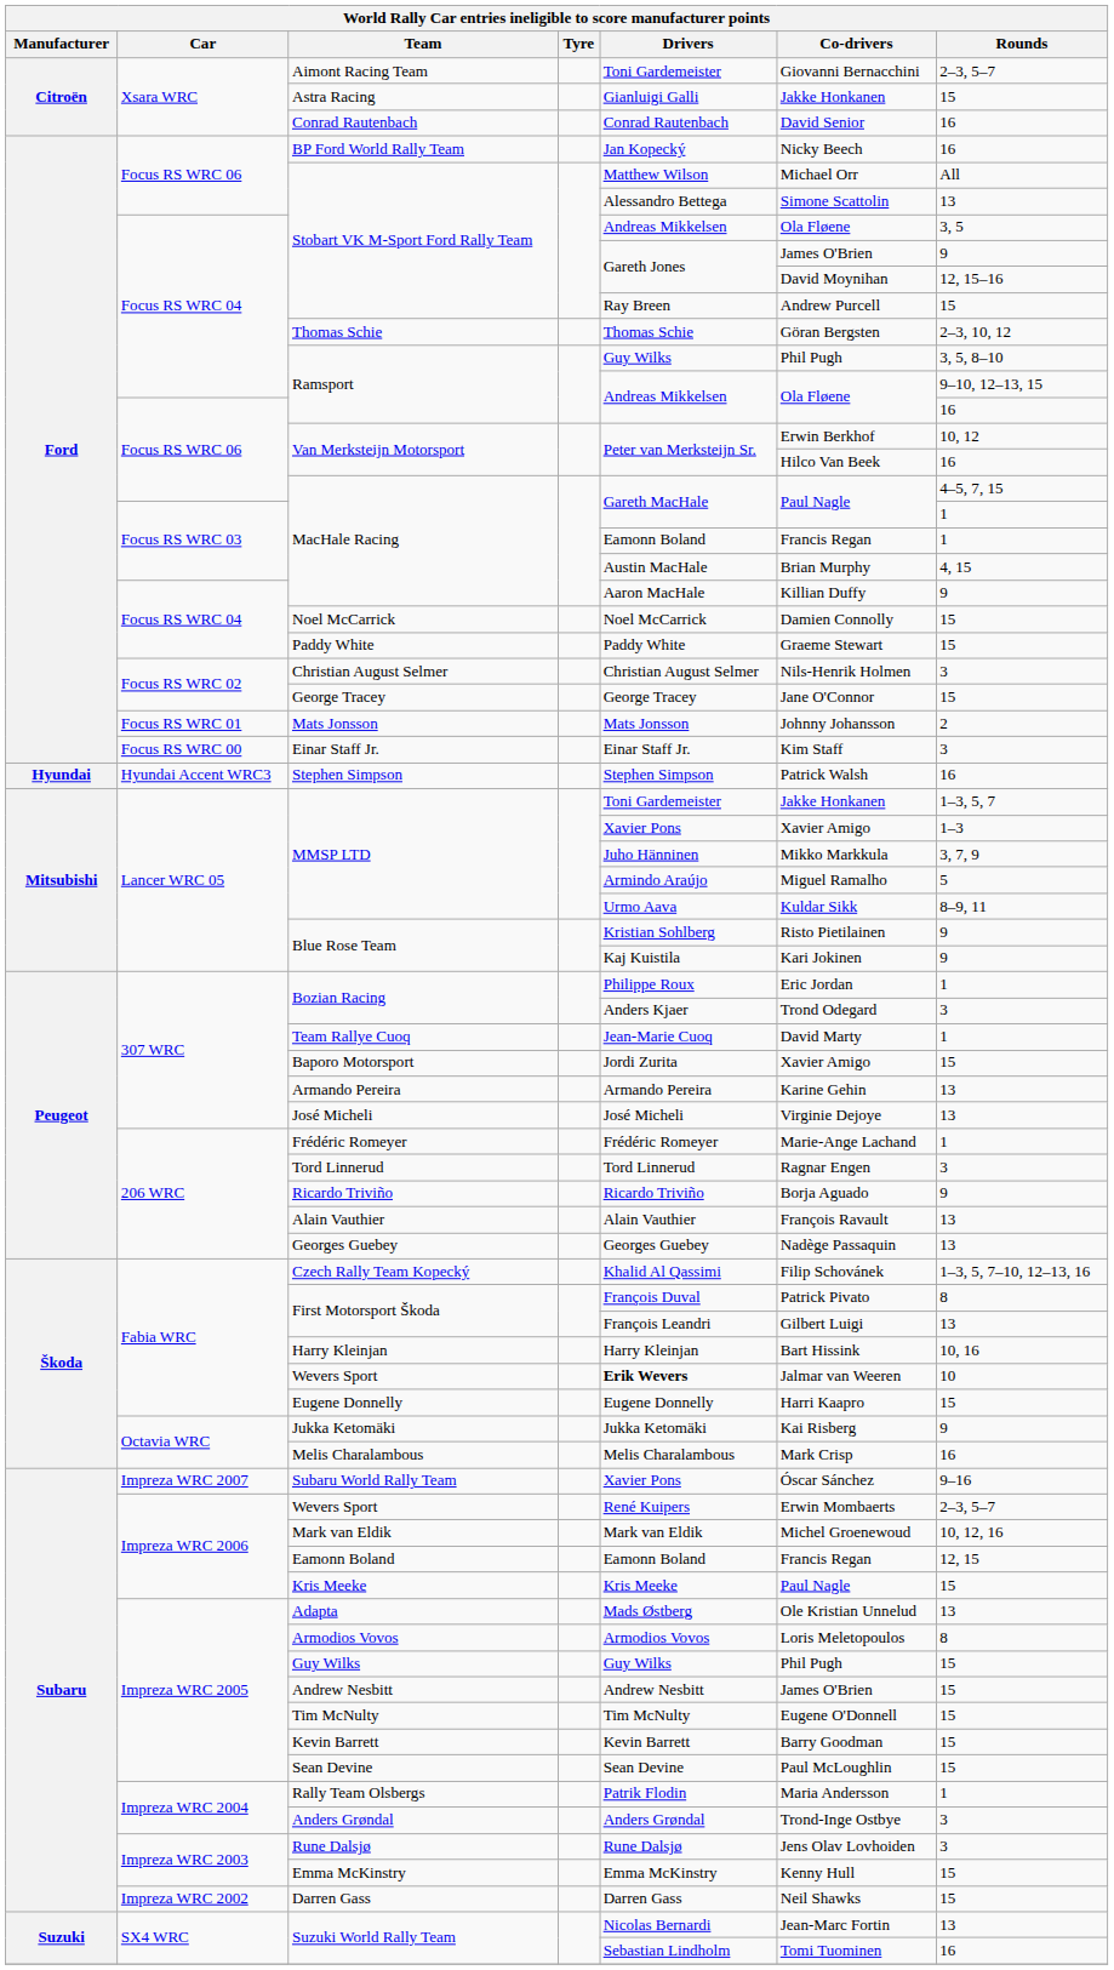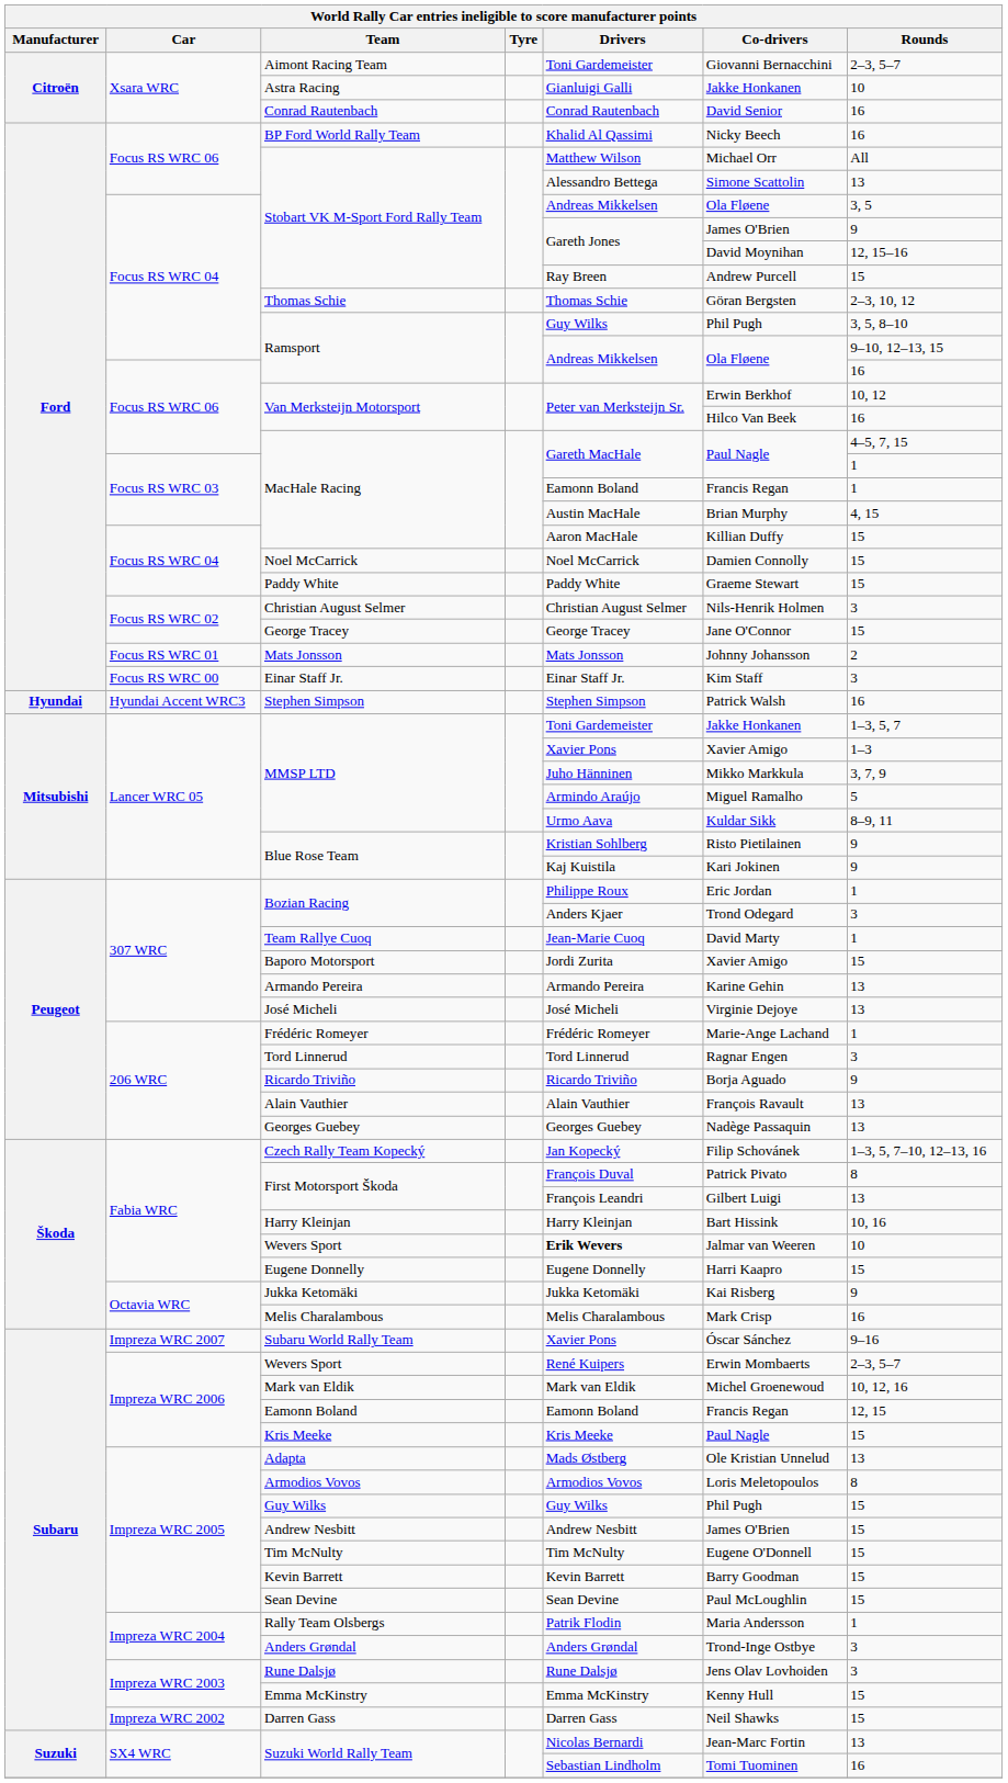 <table class="wikitable" width=75% style="font-size: 85%; max-width: 950px">
 <tr>
 <th colspan=7>World Rally Car entries ineligible to score manufacturer points</th>
 </tr>
 <tr>
 <th>Manufacturer</th>
 <th>Car</th>
 <th>Team</th>
 <th>Tyre</th>
 <th>Drivers</th>
 <th>Co-drivers</th>
 <th>Rounds</th>
 </tr>
 <tr>
 <th rowspan=3><a href='#'>Citroën</a></th>
 <td rowspan=3 nowrap><a href='#'>Xsara WRC</a></td>
 <td> Aimont Racing Team</td>
 <td align="center"></td>
 <td> <a href='#'>Toni Gardemeister</a></td>
 <td nowrap> Giovanni Bernacchini</td>
 <td>2–3, 5–7</td>
 </tr>
 <tr>
 <td> Astra Racing</td>
 <td align="center"></td>
 <td> <a href='#'>Gianluigi Galli</a></td>
 <td> <a href='#'>Jakke Honkanen</a></td>
-<td>15</td>
+<td>10</td>
 </tr>
 <tr>
 <td> <a href='#'>Conrad Rautenbach</a></td>
 <td align="center"></td>
 <td> <a href='#'>Conrad Rautenbach</a></td>
 <td> <a href='#'>David Senior</a></td>
 <td>16</td>
 </tr>
 <tr>
 <th rowspan=24><a href='#'>Ford</a></th>
 <td rowspan=3 nowrap><a href='#'>Focus RS WRC 06</a></td>
 <td nowrap> <a href='#'>BP Ford World Rally Team</a></td>
 <td align="center"></td>
-<td> <a href='#'>Jan Kopecký</a></td>
+<td nowrap> <a href='#'>Khalid Al Qassimi</a></td>
 <td> Nicky Beech</td>
 <td>16</td>
 </tr>
 <tr>
 <td rowspan=6 nowrap> <a href='#'>Stobart VK M-Sport Ford Rally Team</a></td>
 <td rowspan=6 align="center"></td>
 <td> <a href='#'>Matthew Wilson</a></td>
 <td> Michael Orr</td>
 <td>All</td>
 </tr>
 <tr>
 <td> Alessandro Bettega</td>
 <td> <a href='#'>Simone Scattolin</a></td>
 <td>13</td>
 </tr>
 <tr>
 <td rowspan=7><a href='#'>Focus RS WRC 04</a></td>
 <td> <a href='#'>Andreas Mikkelsen</a></td>
 <td> <a href='#'>Ola Fløene</a></td>
 <td>3, 5</td>
 </tr>
 <tr>
 <td rowspan=2> Gareth Jones</td>
 <td> James O'Brien</td>
 <td>9</td>
 </tr>
 <tr>
 <td> David Moynihan</td>
 <td>12, 15–16</td>
 </tr>
 <tr>
 <td> Ray Breen</td>
 <td> Andrew Purcell</td>
 <td>15</td>
 </tr>
 <tr>
 <td> <a href='#'>Thomas Schie</a></td>
 <td align="center"></td>
 <td> <a href='#'>Thomas Schie</a></td>
 <td> Göran Bergsten</td>
 <td>2–3, 10, 12</td>
 </tr>
 <tr>
 <td rowspan=3> Ramsport</td>
 <td rowspan=3 align="center"></td>
 <td> <a href='#'>Guy Wilks</a></td>
 <td> Phil Pugh</td>
 <td>3, 5, 8–10</td>
 </tr>
 <tr>
 <td rowspan=2> <a href='#'>Andreas Mikkelsen</a></td>
 <td rowspan=2> <a href='#'>Ola Fløene</a></td>
 <td nowrap>9–10, 12–13, 15</td>
 </tr>
 <tr>
 <td rowspan=4><a href='#'>Focus RS WRC 06</a></td>
 <td>16</td>
 </tr>
 <tr>
 <td rowspan=2> <a href='#'>Van Merksteijn Motorsport</a></td>
 <td rowspan=2 align="center"></td>
 <td rowspan=2 nowrap> <a href='#'>Peter van Merksteijn Sr.</a></td>
 <td> Erwin Berkhof</td>
 <td>10, 12</td>
 </tr>
 <tr>
 <td> Hilco Van Beek</td>
 <td>16</td>
 </tr>
 <tr>
 <td rowspan=5> MacHale Racing</td>
 <td rowspan=5 align="center"></td>
 <td rowspan=2> <a href='#'>Gareth MacHale</a></td>
 <td rowspan=2> <a href='#'>Paul Nagle</a></td>
 <td>4–5, 7, 15</td>
 </tr>
 <tr>
 <td rowspan=3><a href='#'>Focus RS WRC 03</a></td>
 <td>1</td>
 </tr>
 <tr>
 <td> Eamonn Boland</td>
 <td> Francis Regan</td>
 <td>1</td>
 </tr>
 <tr>
 <td> Austin MacHale</td>
 <td> Brian Murphy</td>
 <td>4, 15</td>
 </tr>
 <tr>
 <td rowspan=3><a href='#'>Focus RS WRC 04</a></td>
 <td> Aaron MacHale</td>
 <td> Killian Duffy</td>
-<td>9</td>
+<td>15</td>
 </tr>
 <tr>
 <td> Noel McCarrick</td>
 <td align="center"></td>
 <td> Noel McCarrick</td>
 <td> Damien Connolly</td>
 <td>15</td>
 </tr>
 <tr>
 <td> Paddy White</td>
 <td align="center"></td>
 <td> Paddy White</td>
 <td> Graeme Stewart</td>
 <td>15</td>
 </tr>
 <tr>
 <td rowspan=2><a href='#'>Focus RS WRC 02</a></td>
 <td nowrap> Christian August Selmer</td>
 <td align="center"></td>
 <td nowrap> Christian August Selmer</td>
 <td nowrap> Nils-Henrik Holmen</td>
 <td>3</td>
 </tr>
 <tr>
 <td> George Tracey</td>
 <td align="center"></td>
 <td> George Tracey</td>
 <td> Jane O'Connor</td>
 <td>15</td>
 </tr>
 <tr>
 <td><a href='#'>Focus RS WRC 01</a></td>
 <td> <a href='#'>Mats Jonsson</a></td>
 <td align="center"></td>
 <td> <a href='#'>Mats Jonsson</a></td>
 <td> Johnny Johansson</td>
 <td>2</td>
 </tr>
 <tr>
 <td><a href='#'>Focus RS WRC 00</a></td>
 <td> Einar Staff Jr.</td>
 <td align="center"></td>
 <td> Einar Staff Jr.</td>
 <td> Kim Staff</td>
 <td>3</td>
 </tr>
 <tr>
 <th><a href='#'>Hyundai</a></th>
 <td nowrap><a href='#'>Hyundai Accent WRC3</a></td>
 <td> <a href='#'>Stephen Simpson</a></td>
 <td align="center"></td>
 <td> <a href='#'>Stephen Simpson</a></td>
 <td> Patrick Walsh</td>
 <td>16</td>
 </tr>
 <tr>
 <th rowspan=7><a href='#'>Mitsubishi</a></th>
 <td rowspan=7><a href='#'>Lancer WRC 05</a></td>
 <td rowspan=5> <a href='#'>MMSP LTD</a></td>
 <td rowspan=5 align="center"></td>
 <td> <a href='#'>Toni Gardemeister</a></td>
 <td> <a href='#'>Jakke Honkanen</a></td>
 <td>1–3, 5, 7</td>
 </tr>
 <tr>
 <td> <a href='#'>Xavier Pons</a></td>
 <td> Xavier Amigo</td>
 <td>1–3</td>
 </tr>
 <tr>
 <td> <a href='#'>Juho Hänninen</a></td>
 <td> Mikko Markkula</td>
 <td>3, 7, 9</td>
 </tr>
 <tr>
 <td> <a href='#'>Armindo Araújo</a></td>
 <td> Miguel Ramalho</td>
 <td>5</td>
 </tr>
 <tr>
 <td> <a href='#'>Urmo Aava</a></td>
 <td> <a href='#'>Kuldar Sikk</a></td>
 <td>8–9, 11</td>
 </tr>
 <tr>
 <td rowspan=2> Blue Rose Team</td>
 <td rowspan=2 align="center"></td>
 <td> <a href='#'>Kristian Sohlberg</a></td>
 <td> Risto Pietilainen</td>
 <td>9</td>
 </tr>
 <tr>
 <td> Kaj Kuistila</td>
 <td> Kari Jokinen</td>
 <td>9</td>
 </tr>
 <tr>
 <th rowspan=11><a href='#'>Peugeot</a></th>
 <td rowspan=6><a href='#'>307 WRC</a></td>
 <td rowspan=2> <a href='#'>Bozian Racing</a></td>
 <td rowspan=2 align="center"></td>
 <td> <a href='#'>Philippe Roux</a></td>
 <td> Eric Jordan</td>
 <td>1</td>
 </tr>
 <tr>
 <td> Anders Kjaer</td>
 <td> Trond Odegard</td>
 <td>3</td>
 </tr>
 <tr>
 <td> <a href='#'>Team Rallye Cuoq</a></td>
 <td align="center"></td>
 <td> <a href='#'>Jean-Marie Cuoq</a></td>
 <td> David Marty</td>
 <td>1</td>
 </tr>
 <tr>
 <td> Baporo Motorsport</td>
 <td align="center"></td>
 <td> Jordi Zurita</td>
 <td> Xavier Amigo</td>
 <td>15</td>
 </tr>
 <tr>
 <td> Armando Pereira</td>
 <td align="center"></td>
 <td> Armando Pereira</td>
 <td> Karine Gehin</td>
 <td>13</td>
 </tr>
 <tr>
 <td> José Micheli</td>
 <td align="center"></td>
 <td> José Micheli</td>
 <td> Virginie Dejoye</td>
 <td>13</td>
 </tr>
 <tr>
 <td rowspan=5><a href='#'>206 WRC</a></td>
 <td> Frédéric Romeyer</td>
 <td align="center"></td>
 <td> Frédéric Romeyer</td>
 <td nowrap> Marie-Ange Lachand</td>
 <td>1</td>
 </tr>
 <tr>
 <td> Tord Linnerud</td>
 <td align="center"></td>
 <td> Tord Linnerud</td>
 <td> Ragnar Engen</td>
 <td>3</td>
 </tr>
 <tr>
 <td> <a href='#'>Ricardo Triviño</a></td>
 <td align="center"></td>
 <td> <a href='#'>Ricardo Triviño</a></td>
 <td> Borja Aguado</td>
 <td>9</td>
 </tr>
 <tr>
 <td> Alain Vauthier</td>
 <td align="center"></td>
 <td> Alain Vauthier</td>
 <td> François Ravault</td>
 <td>13</td>
 </tr>
 <tr>
 <td> Georges Guebey</td>
 <td align="center"></td>
 <td> Georges Guebey</td>
 <td> Nadège Passaquin</td>
 <td>13</td>
 </tr>
 <tr>
 <th rowspan=8><a href='#'>Škoda</a></th>
 <td rowspan=6><a href='#'>Fabia WRC</a></td>
 <td> <a href='#'>Czech Rally Team Kopecký</a></td>
 <td align="center"></td>
-<td nowrap> <a href='#'>Khalid Al Qassimi</a></td>
+<td> <a href='#'>Jan Kopecký</a></td>
 <td> Filip Schovánek</td>
 <td nowrap>1–3, 5, 7–10, 12–13, 16</td>
 </tr>
 <tr>
 <td rowspan=2> First Motorsport Škoda</td>
 <td align="center" rowspan=2></td>
 <td> <a href='#'>François Duval</a></td>
 <td> Patrick Pivato</td>
 <td>8</td>
 </tr>
 <tr>
 <td> François Leandri</td>
 <td> Gilbert Luigi</td>
 <td>13</td>
 </tr>
 <tr>
 <td> Harry Kleinjan</td>
 <td align="center"></td>
 <td> Harry Kleinjan</td>
 <td> Bart Hissink</td>
 <td>10, 16</td>
 </tr>
 <tr>
 <td> Wevers Sport</td>
 <td align="center"></td>
 <td><strong> Erik Wevers</strong></td>
 <td> Jalmar van Weeren</td>
 <td>10</td>
 </tr>
 <tr>
 <td> Eugene Donnelly</td>
 <td align="center"></td>
 <td> Eugene Donnelly</td>
 <td> Harri Kaapro</td>
 <td>15</td>
 </tr>
 <tr>
 <td rowspan=2><a href='#'>Octavia WRC</a></td>
 <td> Jukka Ketomäki</td>
 <td align="center"></td>
 <td> Jukka Ketomäki</td>
 <td> Kai Risberg</td>
 <td>9</td>
 </tr>
 <tr>
 <td> Melis Charalambous</td>
 <td align="center"></td>
 <td> Melis Charalambous</td>
 <td> Mark Crisp</td>
 <td>16</td>
 </tr>
 <tr>
 <th rowspan=17><a href='#'>Subaru</a></th>
 <td><a href='#'>Impreza WRC 2007</a></td>
 <td> <a href='#'>Subaru World Rally Team</a></td>
 <td align="center"></td>
 <td> <a href='#'>Xavier Pons</a></td>
 <td> Óscar Sánchez</td>
 <td>9–16</td>
 </tr>
 <tr>
 <td rowspan=4><a href='#'>Impreza WRC 2006</a></td>
 <td> Wevers Sport</td>
 <td align="center"></td>
 <td> <a href='#'>René Kuipers</a></td>
 <td> Erwin Mombaerts</td>
 <td>2–3, 5–7</td>
 </tr>
 <tr>
 <td> Mark van Eldik</td>
 <td align="center"></td>
 <td> Mark van Eldik</td>
 <td> Michel Groenewoud</td>
 <td>10, 12, 16</td>
 </tr>
 <tr>
 <td> Eamonn Boland</td>
 <td align="center"></td>
 <td> Eamonn Boland</td>
 <td> Francis Regan</td>
 <td>12, 15</td>
 </tr>
 <tr>
 <td> <a href='#'>Kris Meeke</a></td>
 <td align="center"></td>
 <td> <a href='#'>Kris Meeke</a></td>
 <td> <a href='#'>Paul Nagle</a></td>
 <td>15</td>
 </tr>
 <tr>
 <td rowspan=7 nowrap><a href='#'>Impreza WRC 2005</a></td>
 <td> <a href='#'>Adapta</a></td>
 <td align="center"></td>
 <td> <a href='#'>Mads Østberg</a></td>
 <td> Ole Kristian Unnelud</td>
 <td>13</td>
 </tr>
 <tr>
 <td> <a href='#'>Armodios Vovos</a></td>
 <td align="center"></td>
 <td> <a href='#'>Armodios Vovos</a></td>
 <td> Loris Meletopoulos</td>
 <td>8</td>
 </tr>
 <tr>
 <td> <a href='#'>Guy Wilks</a></td>
 <td align="center"></td>
 <td> <a href='#'>Guy Wilks</a></td>
 <td> Phil Pugh</td>
 <td>15</td>
 </tr>
 <tr>
 <td> Andrew Nesbitt</td>
 <td align="center"></td>
 <td> Andrew Nesbitt</td>
 <td> James O'Brien</td>
 <td>15</td>
 </tr>
 <tr>
 <td> Tim McNulty</td>
 <td align="center"></td>
 <td> Tim McNulty</td>
 <td> Eugene O'Donnell</td>
 <td>15</td>
 </tr>
 <tr>
 <td> Kevin Barrett</td>
 <td align="center"></td>
 <td> Kevin Barrett</td>
 <td> Barry Goodman</td>
 <td>15</td>
 </tr>
 <tr>
 <td> Sean Devine</td>
 <td align="center"></td>
 <td> Sean Devine</td>
 <td> Paul McLoughlin</td>
 <td>15</td>
 </tr>
 <tr>
 <td rowspan=2><a href='#'>Impreza WRC 2004</a></td>
 <td> Rally Team Olsbergs</td>
 <td align="center"></td>
 <td> <a href='#'>Patrik Flodin</a></td>
 <td> Maria Andersson</td>
 <td>1</td>
 </tr>
 <tr>
 <td> <a href='#'>Anders Grøndal</a></td>
 <td align="center"></td>
 <td> <a href='#'>Anders Grøndal</a></td>
 <td> Trond-Inge Ostbye</td>
 <td>3</td>
 </tr>
 <tr>
 <td rowspan=2><a href='#'>Impreza WRC 2003</a></td>
 <td> <a href='#'>Rune Dalsjø</a></td>
 <td align="center"></td>
 <td> <a href='#'>Rune Dalsjø</a></td>
 <td nowrap> Jens Olav Lovhoiden</td>
 <td>3</td>
 </tr>
 <tr>
 <td> Emma McKinstry</td>
 <td align="center"></td>
 <td> Emma McKinstry</td>
 <td> Kenny Hull</td>
 <td>15</td>
 </tr>
 <tr>
 <td><a href='#'>Impreza WRC 2002</a></td>
 <td> Darren Gass</td>
 <td align="center"></td>
 <td> Darren Gass</td>
 <td> Neil Shawks</td>
 <td>15</td>
 </tr>
 <tr>
 <th rowspan=2><a href='#'>Suzuki</a></th>
 <td rowspan=2><a href='#'>SX4 WRC</a></td>
 <td rowspan=2> <a href='#'>Suzuki World Rally Team</a></td>
 <td rowspan=2 align="center"></td>
 <td> <a href='#'>Nicolas Bernardi</a></td>
 <td> Jean-Marc Fortin</td>
 <td>13</td>
 </tr>
 <tr>
 <td> <a href='#'>Sebastian Lindholm</a></td>
 <td> <a href='#'>Tomi Tuominen</a></td>
 <td>16</td>
 </tr>
 <tr>
 </tr>
 </table>
